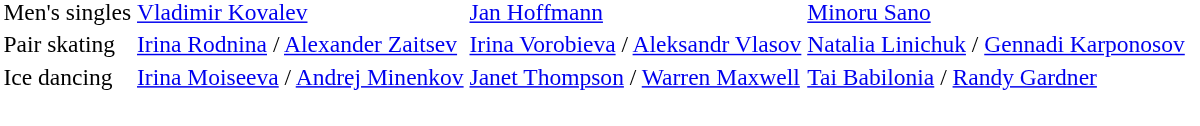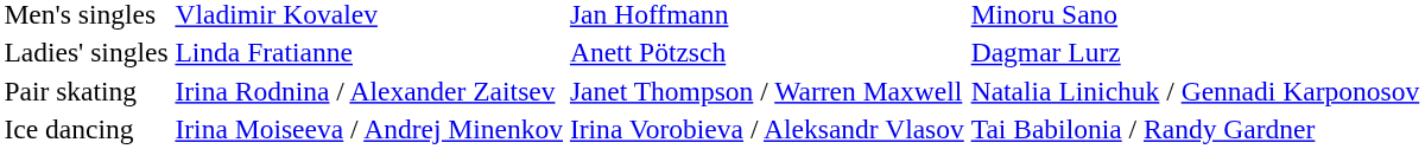 <table>
 <tr>
 <td>Men's singles</td>
 <td> <a href='#'>Vladimir Kovalev</a></td>
 <td> <a href='#'>Jan Hoffmann</a></td>
 <td> <a href='#'>Minoru Sano</a></td>
 </tr>
 <tr>
+<td>Ladies' singles</td>
+<td> <a href='#'>Linda Fratianne</a></td>
+<td> <a href='#'>Anett Pötzsch</a></td>
+<td> <a href='#'>Dagmar Lurz</a></td>
+</tr>
+<tr>
 <td>Pair skating</td>
 <td> <a href='#'>Irina Rodnina</a> / <a href='#'>Alexander Zaitsev</a></td>
-<td> <a href='#'>Irina Vorobieva</a> / <a href='#'>Aleksandr Vlasov</a></td>
+<td> <a href='#'>Janet Thompson</a> / <a href='#'>Warren Maxwell</a></td>
 <td> <a href='#'>Natalia Linichuk</a> / <a href='#'>Gennadi Karponosov</a></td>
 </tr>
 <tr>
 <td>Ice dancing</td>
 <td> <a href='#'>Irina Moiseeva</a> / <a href='#'>Andrej Minenkov</a></td>
-<td> <a href='#'>Janet Thompson</a> / <a href='#'>Warren Maxwell</a></td>
+<td> <a href='#'>Irina Vorobieva</a> / <a href='#'>Aleksandr Vlasov</a></td>
 <td> <a href='#'>Tai Babilonia</a> / <a href='#'>Randy Gardner</a></td>
 </tr>
 </table>
